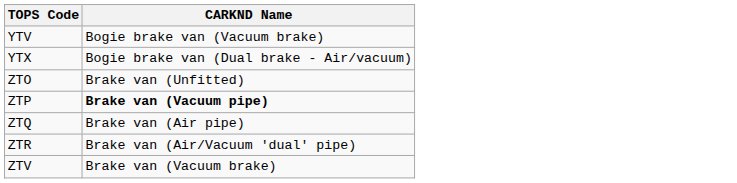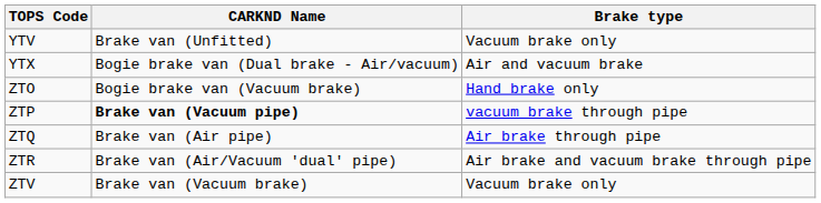 <table class="wikitable">
 <tr>
 <th>TOPS Code</th>
 <th>CARKND Name</th>
+<th>Brake type</th>
 </tr>
 <tr>
 <td>YTV</td>
-<td>Bogie brake van (Vacuum brake)</td>
+<td>Brake van (Unfitted)</td>
+<td>Vacuum brake only</td>
 </tr>
 <tr>
 <td>YTX</td>
 <td>Bogie brake van (Dual brake - Air/vacuum)</td>
+<td>Air and vacuum brake</td>
 </tr>
 <tr>
 <td>ZTO</td>
-<td>Brake van (Unfitted)</td>
+<td>Bogie brake van (Vacuum brake)</td>
+<td><a href='#'>Hand brake</a> only</td>
 </tr>
 <tr>
 <td>ZTP</td>
 <td><strong>Brake van (Vacuum pipe)</strong></td>
+<td><a href='#'>vacuum brake</a> through pipe </td>
 </tr>
 <tr>
 <td>ZTQ</td>
 <td>Brake van (Air pipe)</td>
+<td><a href='#'>Air brake</a> through pipe </td>
 </tr>
 <tr>
 <td>ZTR</td>
 <td>Brake van (Air/Vacuum 'dual' pipe)</td>
+<td>Air brake and vacuum brake through pipe </td>
 </tr>
 <tr>
 <td>ZTV</td>
 <td>Brake van (Vacuum brake)</td>
+<td>Vacuum brake only</td>
 </tr>
 </table>
